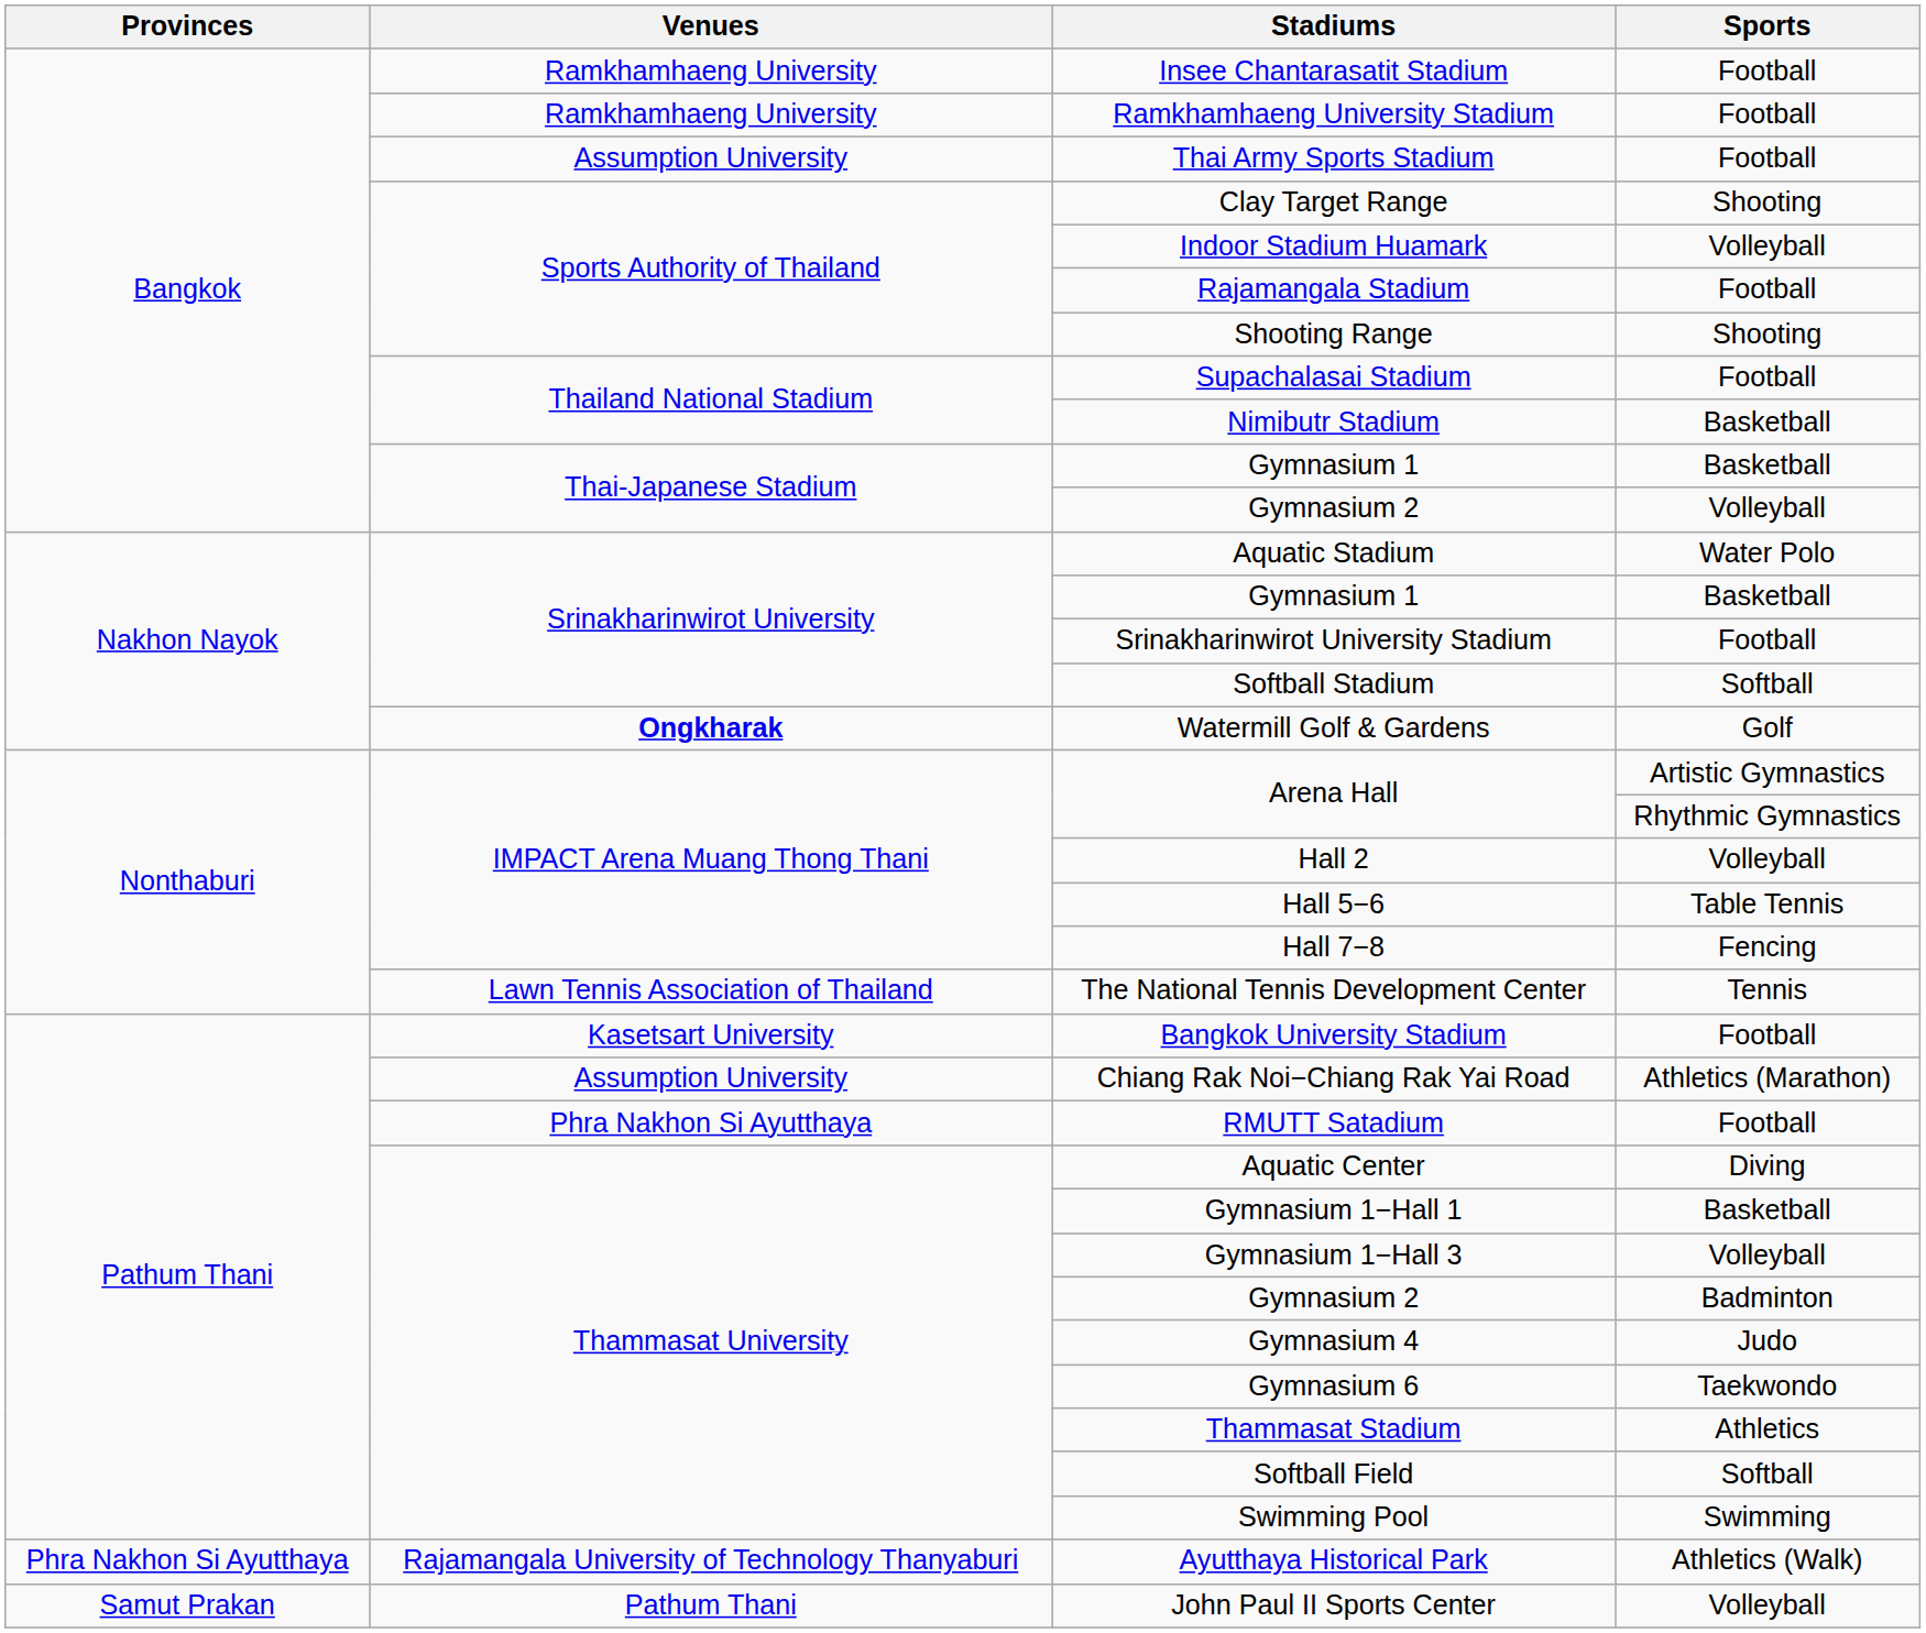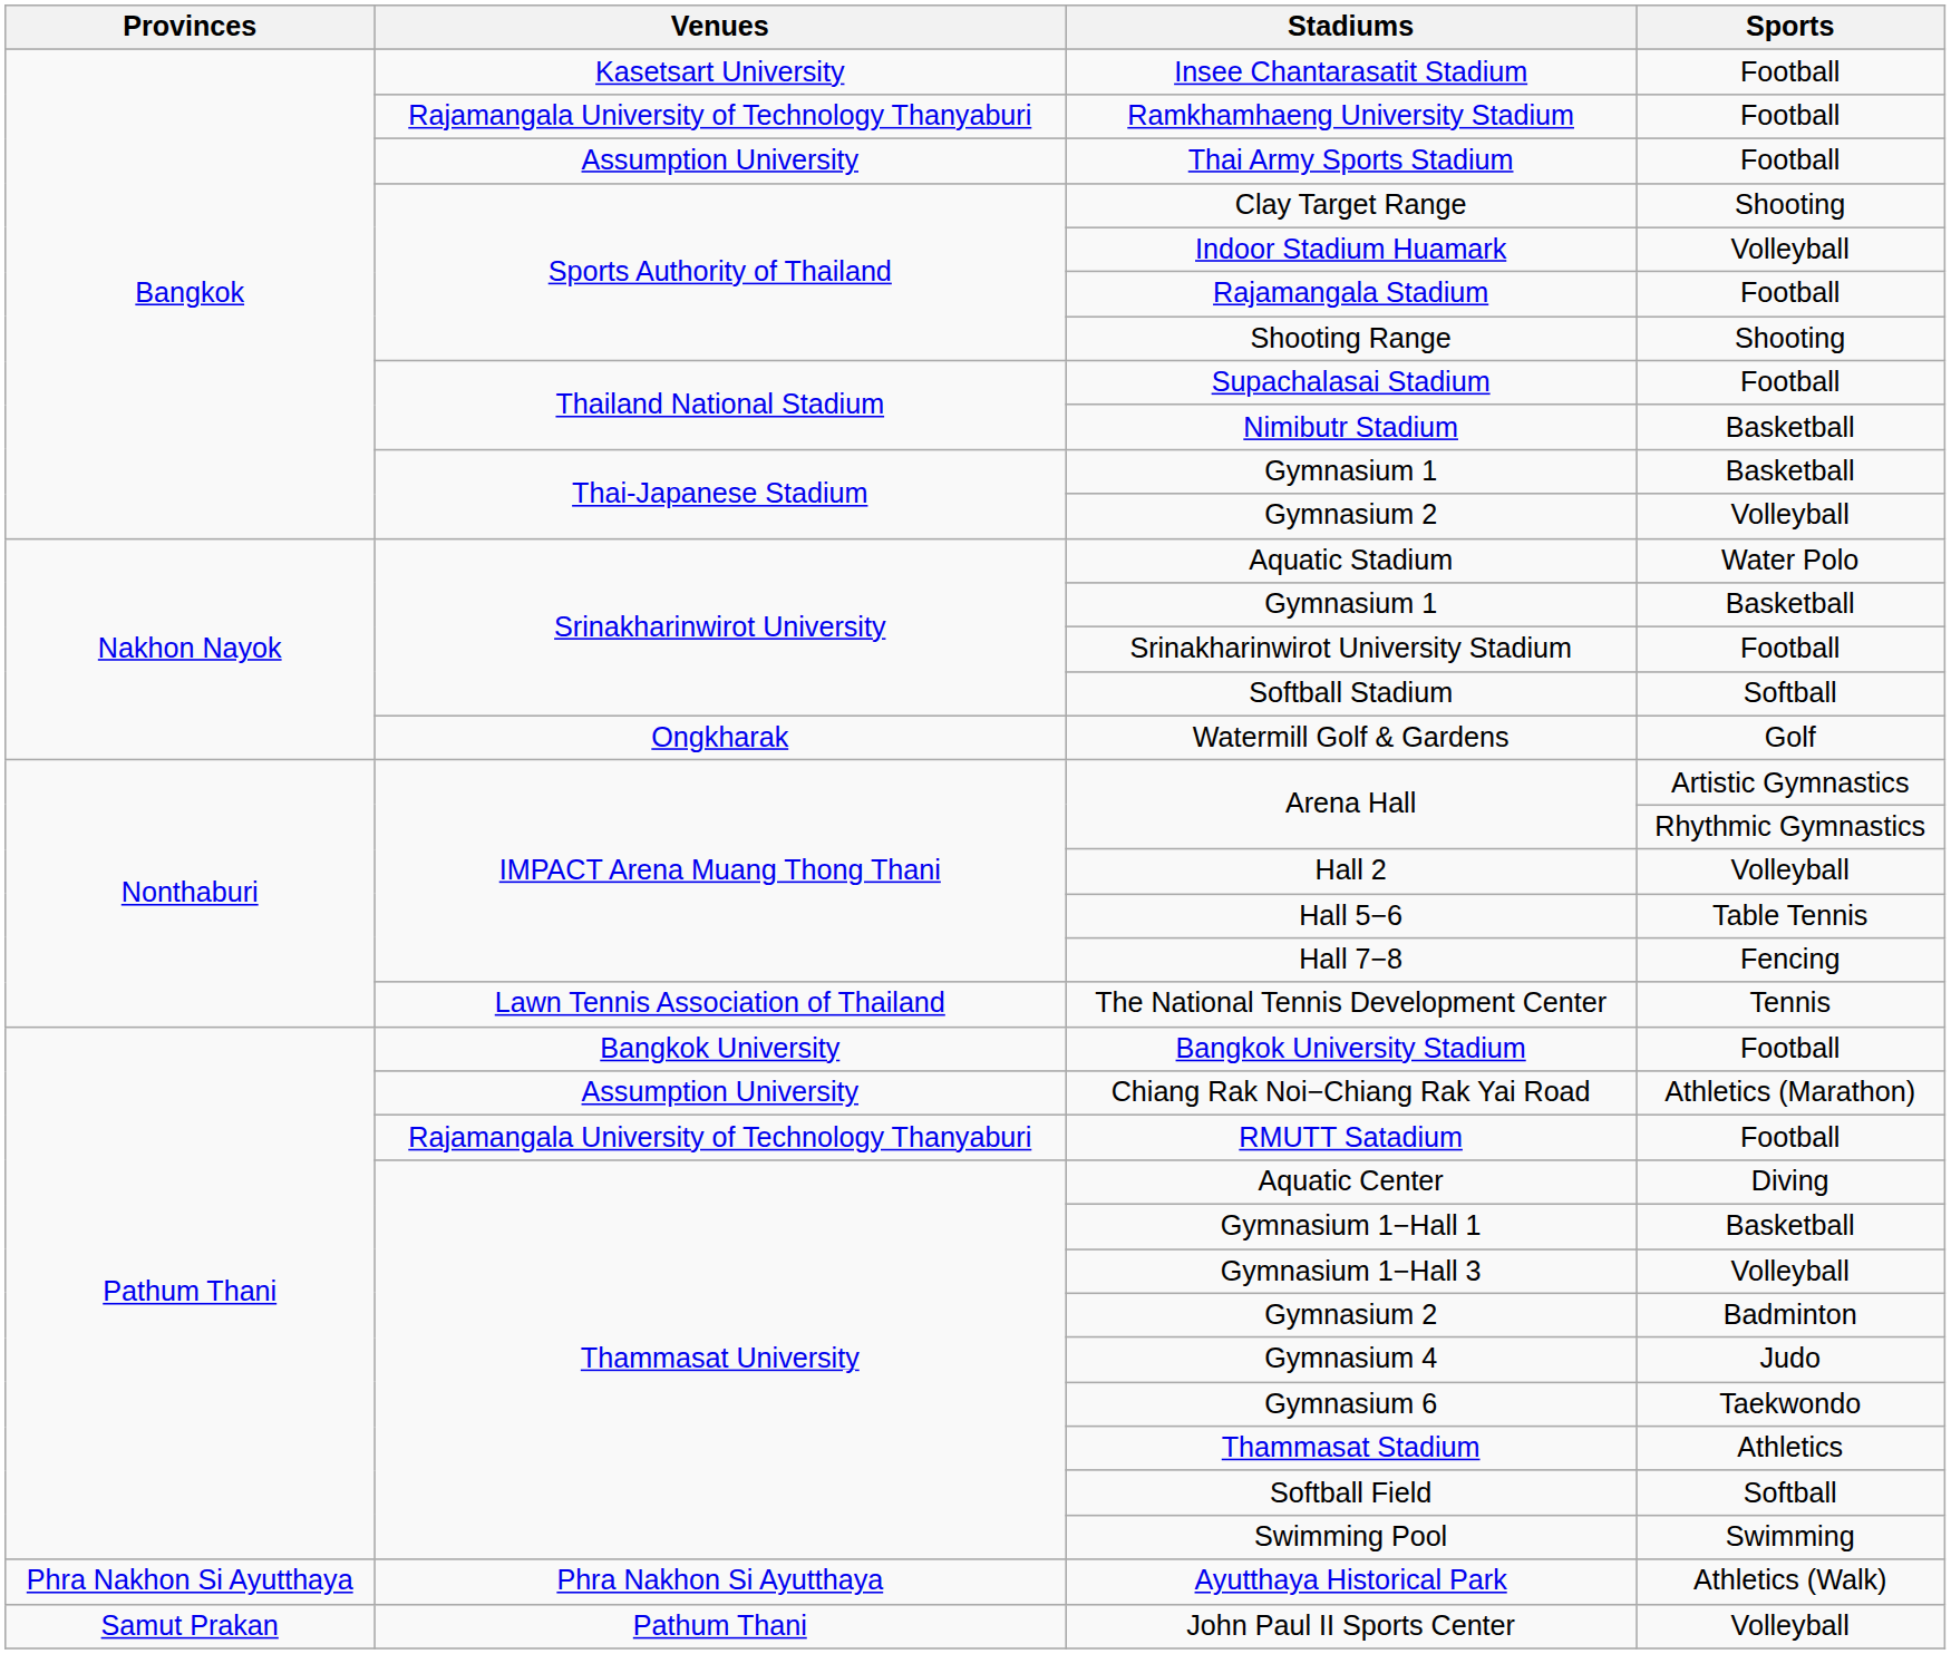 <table class="wikitable" style="text-align: center;" width=70% style="font-size:100%">
 <tr>
 <th>Provinces</th>
 <th>Venues</th>
 <th>Stadiums</th>
 <th>Sports</th>
 </tr>
 <tr>
 <td rowspan=11><a href='#'>Bangkok</a></td>
-<td><a href='#'>Ramkhamhaeng University</a></td>
+<td><a href='#'>Kasetsart University</a></td>
 <td><a href='#'>Insee Chantarasatit Stadium</a></td>
 <td>Football</td>
 </tr>
 <tr>
-<td><a href='#'>Ramkhamhaeng University</a></td>
+<td><a href='#'>Rajamangala University of Technology Thanyaburi</a></td>
 <td><a href='#'>Ramkhamhaeng University Stadium</a></td>
 <td>Football</td>
 </tr>
 <tr>
 <td><a href='#'>Assumption University</a></td>
 <td><a href='#'>Thai Army Sports Stadium</a></td>
 <td>Football</td>
 </tr>
 <tr>
 <td rowspan=4><a href='#'>Sports Authority of Thailand</a></td>
 <td>Clay Target Range</td>
 <td>Shooting</td>
 </tr>
 <tr>
 <td><a href='#'>Indoor Stadium Huamark</a></td>
 <td>Volleyball</td>
 </tr>
 <tr>
 <td><a href='#'>Rajamangala Stadium</a></td>
 <td>Football</td>
 </tr>
 <tr>
 <td>Shooting Range</td>
 <td>Shooting</td>
 </tr>
 <tr>
 <td rowspan=2><a href='#'>Thailand National Stadium</a></td>
 <td><a href='#'>Supachalasai Stadium</a></td>
 <td>Football</td>
 </tr>
 <tr>
 <td><a href='#'>Nimibutr Stadium</a></td>
 <td>Basketball</td>
 </tr>
 <tr>
 <td rowspan=2><a href='#'>Thai-Japanese Stadium</a></td>
 <td>Gymnasium 1</td>
 <td>Basketball</td>
 </tr>
 <tr>
 <td>Gymnasium 2</td>
 <td>Volleyball</td>
 </tr>
 <tr>
 <td rowspan=5><a href='#'>Nakhon Nayok</a></td>
 <td rowspan=4><a href='#'>Srinakharinwirot University</a></td>
 <td>Aquatic Stadium</td>
 <td>Water Polo</td>
 </tr>
 <tr>
 <td>Gymnasium 1</td>
 <td>Basketball</td>
 </tr>
 <tr>
 <td>Srinakharinwirot University Stadium</td>
 <td>Football</td>
 </tr>
 <tr>
 <td>Softball Stadium</td>
 <td>Softball</td>
 </tr>
 <tr>
-<td><strong><a href='#'>Ongkharak</a></strong></td>
+<td><a href='#'>Ongkharak</a></td>
 <td>Watermill Golf & Gardens</td>
 <td>Golf</td>
 </tr>
 <tr>
 <td rowspan=6><a href='#'>Nonthaburi</a></td>
 <td rowspan=5><a href='#'>IMPACT Arena Muang Thong Thani</a></td>
 <td rowspan=2>Arena Hall</td>
 <td>Artistic Gymnastics</td>
 </tr>
 <tr>
 <td>Rhythmic Gymnastics</td>
 </tr>
 <tr>
 <td>Hall 2</td>
 <td>Volleyball</td>
 </tr>
 <tr>
 <td>Hall 5−6</td>
 <td>Table Tennis</td>
 </tr>
 <tr>
 <td>Hall 7−8</td>
 <td>Fencing</td>
 </tr>
 <tr>
 <td><a href='#'>Lawn Tennis Association of Thailand</a></td>
 <td>The National Tennis Development Center</td>
 <td>Tennis</td>
 </tr>
 <tr>
 <td rowspan=12><a href='#'>Pathum Thani</a></td>
-<td><a href='#'>Kasetsart University</a></td>
+<td><a href='#'>Bangkok University</a></td>
 <td><a href='#'>Bangkok University Stadium</a></td>
 <td>Football</td>
 </tr>
 <tr>
 <td><a href='#'>Assumption University</a></td>
 <td>Chiang Rak Noi−Chiang Rak Yai Road</td>
 <td>Athletics (Marathon)</td>
 </tr>
 <tr>
-<td><a href='#'>Phra Nakhon Si Ayutthaya</a></td>
+<td><a href='#'>Rajamangala University of Technology Thanyaburi</a></td>
 <td><a href='#'>RMUTT Satadium</a></td>
 <td>Football</td>
 </tr>
 <tr>
 <td rowspan=9><a href='#'>Thammasat University</a></td>
 <td>Aquatic Center</td>
 <td>Diving</td>
 </tr>
 <tr>
 <td>Gymnasium 1−Hall 1</td>
 <td>Basketball</td>
 </tr>
 <tr>
 <td>Gymnasium 1−Hall 3</td>
 <td>Volleyball</td>
 </tr>
 <tr>
 <td>Gymnasium 2</td>
 <td>Badminton</td>
 </tr>
 <tr>
 <td>Gymnasium 4</td>
 <td>Judo</td>
 </tr>
 <tr>
 <td>Gymnasium 6</td>
 <td>Taekwondo</td>
 </tr>
 <tr>
 <td><a href='#'>Thammasat Stadium</a></td>
 <td>Athletics</td>
 </tr>
 <tr>
 <td>Softball Field</td>
 <td>Softball</td>
 </tr>
 <tr>
 <td>Swimming Pool</td>
 <td>Swimming</td>
 </tr>
 <tr>
 <td><a href='#'>Phra Nakhon Si Ayutthaya</a></td>
-<td><a href='#'>Rajamangala University of Technology Thanyaburi</a></td>
+<td><a href='#'>Phra Nakhon Si Ayutthaya</a></td>
 <td><a href='#'>Ayutthaya Historical Park</a></td>
 <td>Athletics (Walk)</td>
 </tr>
 <tr>
 <td><a href='#'>Samut Prakan</a></td>
 <td><a href='#'>Pathum Thani</a></td>
 <td>John Paul II Sports Center</td>
 <td>Volleyball</td>
 </tr>
 </table>
